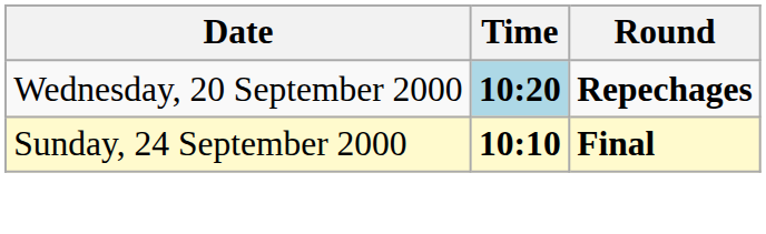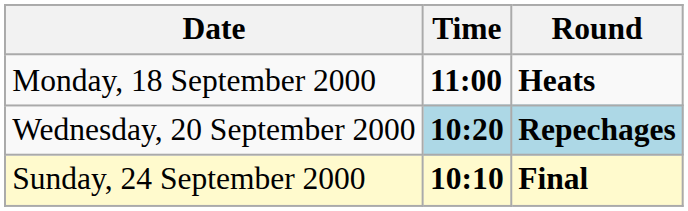 <table class="wikitable">
 <tr>
 <th>Date</th>
 <th>Time</th>
 <th>Round</th>
 </tr>
 <tr>
+<td>Monday, 18 September 2000</td>
+<td><strong>11:00</strong></td>
+<td><strong>Heats</strong></td>
+</tr>
+<tr>
 <td>Wednesday, 20 September 2000</td>
 <td style="background: lightblue;"><strong>10:20</strong></td>
-<td><strong>Repechages</strong></td>
+<td style="background: lightblue;"><strong>Repechages</strong></td>
 </tr>
 <tr>
 <td style=background:lemonchiffon>Sunday, 24 September 2000</td>
 <td style=background:lemonchiffon><strong>10:10</strong></td>
 <td style=background:lemonchiffon><strong>Final</strong></td>
 </tr>
 </table>
